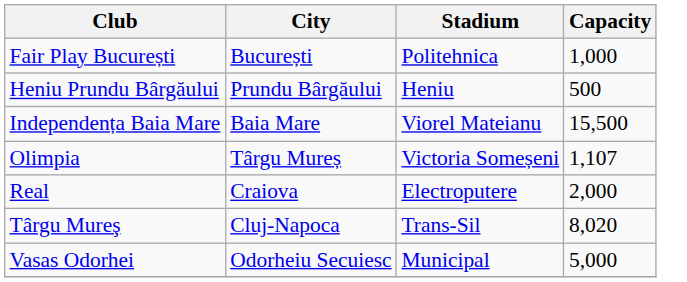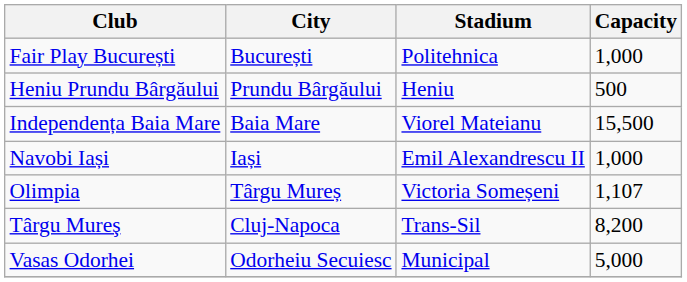 <table class="wikitable sortable">
 <tr>
 <th>Club</th>
 <th>City</th>
 <th>Stadium</th>
 <th>Capacity</th>
 </tr>
 <tr>
 <td><a href='#'>Fair Play București</a></td>
 <td><a href='#'>București</a></td>
 <td><a href='#'>Politehnica</a></td>
 <td>1,000</td>
 </tr>
 <tr>
 <td><a href='#'>Heniu Prundu Bârgăului</a></td>
 <td><a href='#'>Prundu Bârgăului</a></td>
 <td><a href='#'>Heniu</a></td>
 <td>500</td>
 </tr>
 <tr>
 <td><a href='#'>Independența Baia Mare</a></td>
 <td><a href='#'>Baia Mare</a></td>
 <td><a href='#'>Viorel Mateianu</a></td>
 <td>15,500</td>
 </tr>
 <tr>
+<td><a href='#'>Navobi Iași</a></td>
+<td><a href='#'>Iași</a></td>
+<td><a href='#'>Emil Alexandrescu II</a></td>
+<td>1,000</td>
+</tr>
+<tr>
 <td><a href='#'>Olimpia</a></td>
 <td><a href='#'>Târgu Mureș</a></td>
 <td><a href='#'>Victoria Someșeni</a></td>
 <td>1,107</td>
 </tr>
 <tr>
-<td><a href='#'>Real</a></td>
-<td><a href='#'>Craiova</a></td>
-<td><a href='#'>Electroputere</a></td>
-<td>2,000</td>
-</tr>
-<tr>
 <td><a href='#'>Târgu Mureş</a></td>
 <td><a href='#'>Cluj-Napoca</a></td>
 <td><a href='#'>Trans-Sil</a></td>
-<td>8,020</td>
+<td>8,200</td>
 </tr>
 <tr>
 <td><a href='#'>Vasas Odorhei</a></td>
 <td><a href='#'>Odorheiu Secuiesc</a></td>
 <td><a href='#'>Municipal</a></td>
 <td>5,000</td>
 </tr>
 <tr>
 </tr>
 </table>
